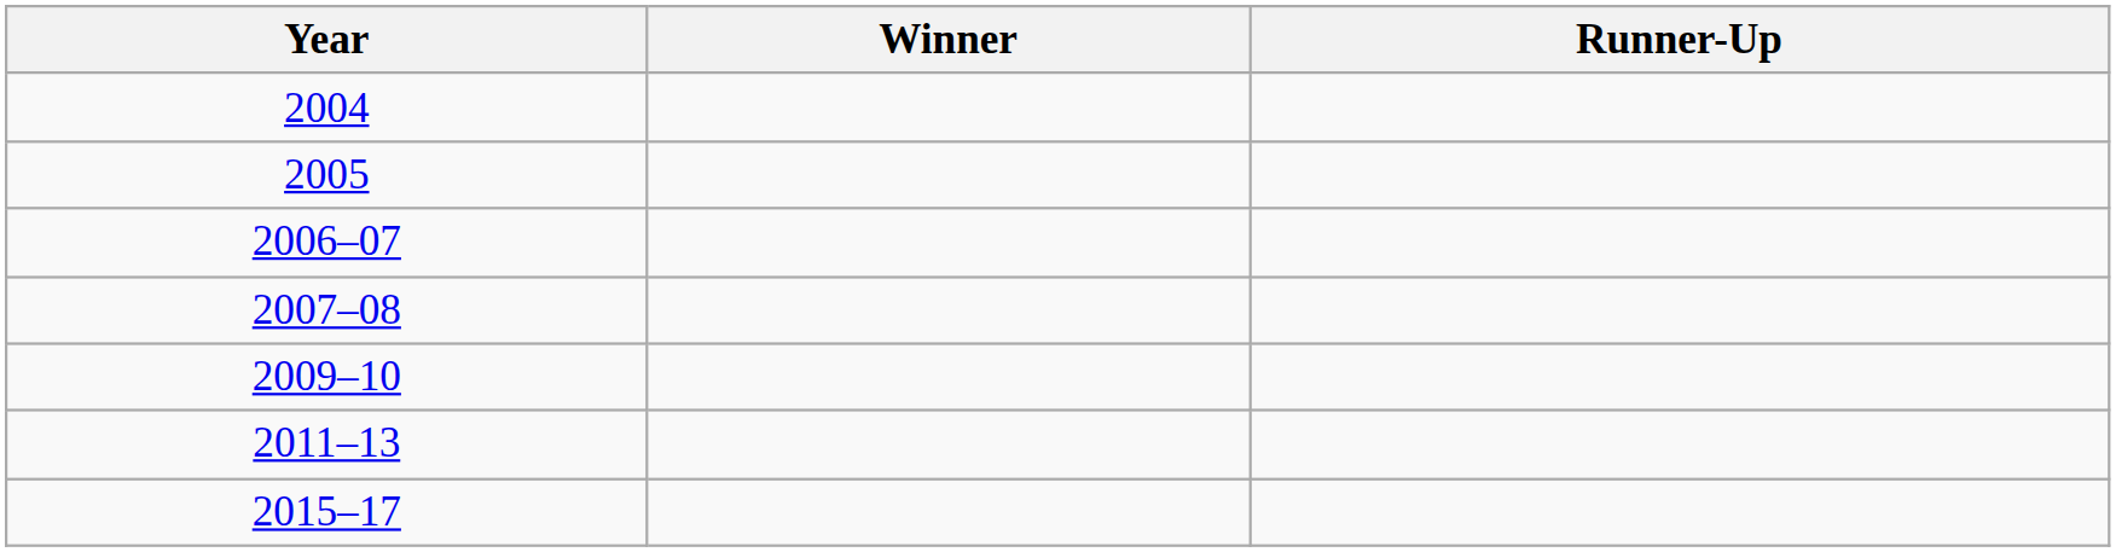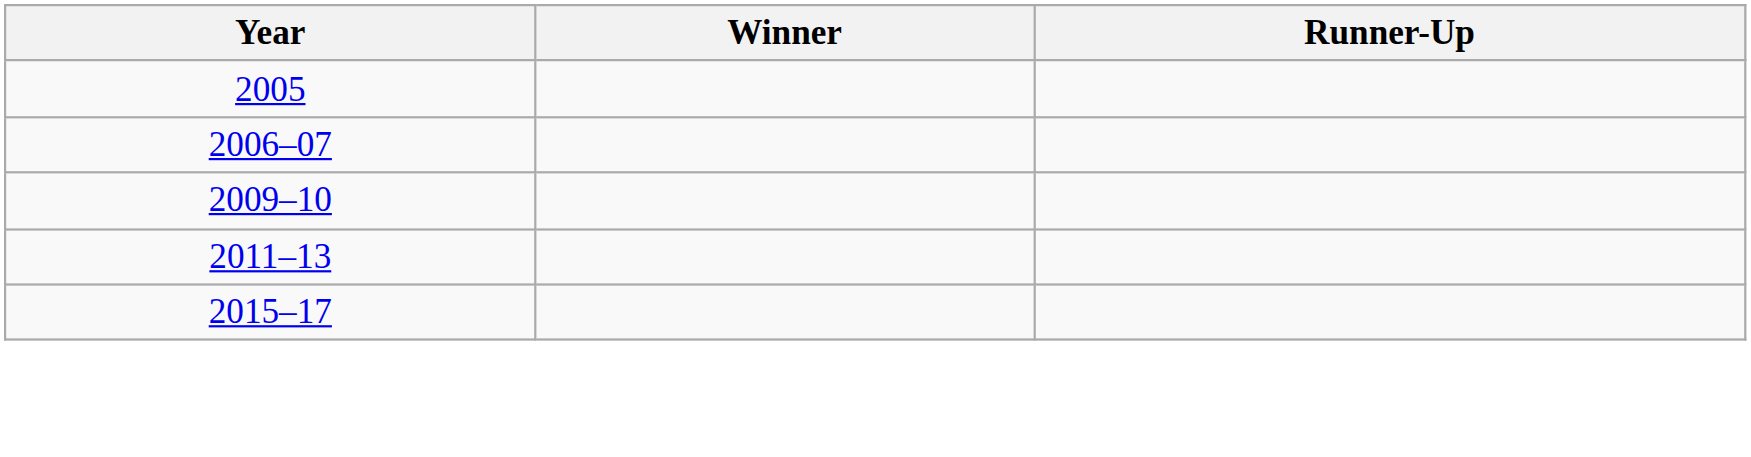 <table class="wikitable" width="50%">
 <tr bgcolor=#efefef>
 <th>Year</th>
 <th>Winner</th>
 <th>Runner-Up</th>
-</tr>
-<tr align=center>
-<td><a href='#'>2004</a></td>
-<td><strong></strong></td>
-<td></td>
 </tr>
 <tr align=center>
 <td><a href='#'>2005</a></td>
 <td><strong></strong></td>
 <td></td>
 </tr>
 <tr align=center>
 <td><a href='#'>2006–07</a></td>
-<td><strong></strong></td>
-<td></td>
-</tr>
-<tr align=center>
-<td><a href='#'>2007–08</a></td>
 <td><strong></strong></td>
 <td></td>
 </tr>
 <tr align=center>
 <td><a href='#'>2009–10</a></td>
 <td><strong></strong></td>
 <td></td>
 </tr>
 <tr align=center>
 <td><a href='#'>2011–13</a></td>
 <td><strong></strong></td>
 <td></td>
 </tr>
 <tr align=center>
 <td><a href='#'>2015–17</a></td>
 <td><strong></strong></td>
 <td></td>
 </tr>
 </table>
